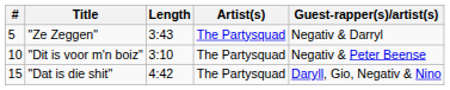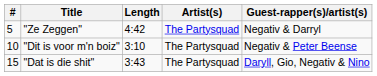 <table class="wikitable">
 <tr>
 <th>#</th>
 <th>Title</th>
 <th>Length</th>
 <th>Artist(s)</th>
 <th>Guest-rapper(s)/artist(s)</th>
 </tr>
 <tr>
 <td>5</td>
 <td>"Ze Zeggen"</td>
-<td>3:43</td>
+<td>4:42</td>
 <td><a href='#'>The Partysquad</a></td>
 <td>Negativ & Darryl</td>
 </tr>
 <tr>
 <td>10</td>
 <td>"Dit is voor m'n boiz"</td>
 <td>3:10</td>
 <td>The Partysquad</td>
 <td>Negativ & <a href='#'>Peter Beense</a></td>
 </tr>
 <tr>
 <td>15</td>
 <td>"Dat is die shit"</td>
-<td>4:42</td>
+<td>3:43</td>
 <td>The Partysquad</td>
 <td><a href='#'>Daryll</a>, Gio, Negativ & <a href='#'>Nino</a></td>
 </tr>
 </table>
